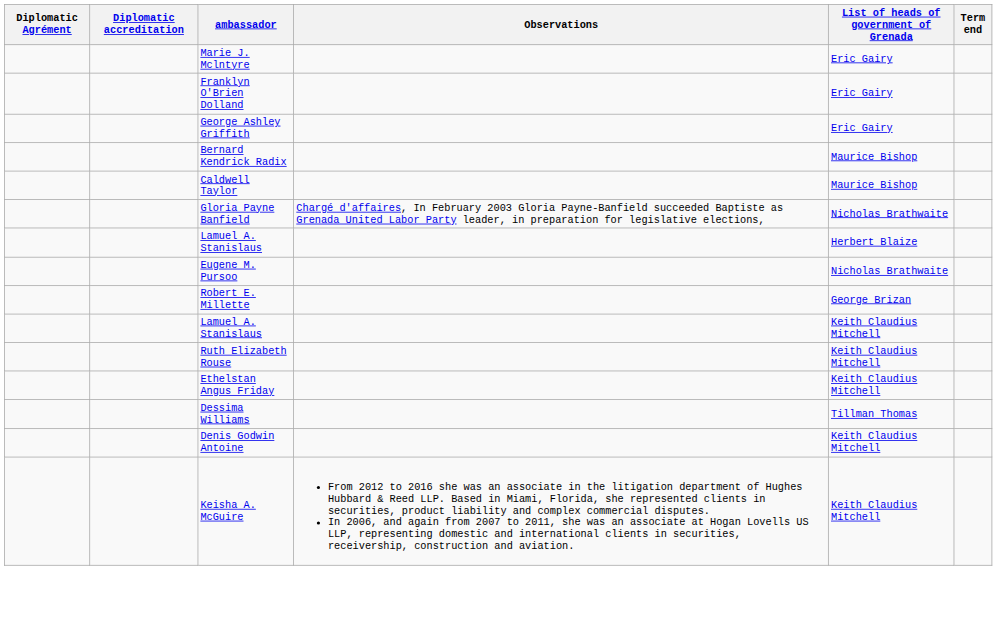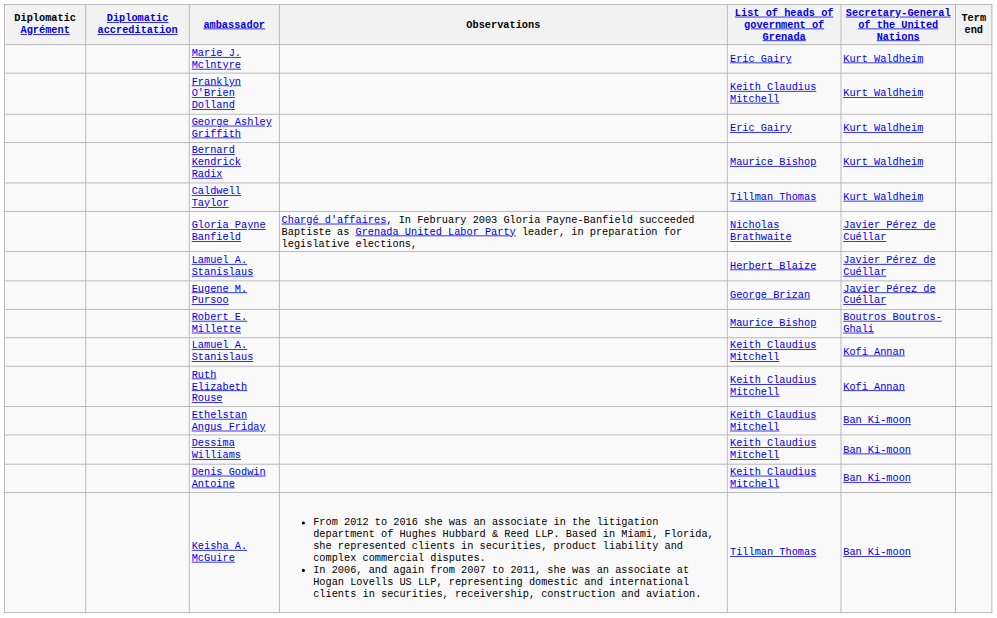 <table class="wikitable sortable">
 <tr>
 <th>Diplomatic <a href='#'>Agrément</a></th>
 <th><a href='#'>Diplomatic accreditation</a></th>
 <th><a href='#'>ambassador</a></th>
 <th>Observations</th>
 <th><a href='#'>List of heads of government of Grenada</a></th>
+<th><a href='#'>Secretary-General of the United Nations</a></th>
 <th>Term end</th>
 </tr>
 <tr>
 <td></td>
 <td></td>
 <td><a href='#'>Marie J. Mclntyre</a></td>
 <td></td>
 <td><a href='#'>Eric Gairy</a></td>
+<td><a href='#'>Kurt Waldheim</a></td>
 <td></td>
 </tr>
 <tr>
 <td></td>
 <td></td>
 <td><a href='#'>Franklyn O'Brien Dolland</a></td>
 <td></td>
-<td><a href='#'>Eric Gairy</a></td>
+<td><a href='#'>Keith Claudius Mitchell</a></td>
+<td><a href='#'>Kurt Waldheim</a></td>
 <td></td>
 </tr>
 <tr>
 <td></td>
 <td></td>
 <td><a href='#'>George Ashley Griffith</a></td>
 <td></td>
 <td><a href='#'>Eric Gairy</a></td>
+<td><a href='#'>Kurt Waldheim</a></td>
 <td></td>
 </tr>
 <tr>
 <td></td>
 <td></td>
 <td><a href='#'>Bernard Kendrick Radix</a></td>
 <td></td>
 <td><a href='#'>Maurice Bishop</a></td>
+<td><a href='#'>Kurt Waldheim</a></td>
 <td></td>
 </tr>
 <tr>
 <td></td>
 <td></td>
 <td><a href='#'>Caldwell Taylor</a></td>
 <td></td>
-<td><a href='#'>Maurice Bishop</a></td>
+<td><a href='#'>Tillman Thomas</a></td>
+<td><a href='#'>Kurt Waldheim</a></td>
 <td></td>
 </tr>
 <tr>
 <td></td>
 <td></td>
 <td><a href='#'>Gloria Payne Banfield</a></td>
 <td><a href='#'>Chargé d'affaires</a>, In February 2003 Gloria Payne-Banfield succeeded Baptiste as <a href='#'>Grenada United Labor Party</a> leader, in preparation for legislative elections,</td>
 <td><a href='#'>Nicholas Brathwaite</a></td>
+<td><a href='#'>Javier Pérez de Cuéllar</a></td>
 <td></td>
 </tr>
 <tr>
 <td></td>
 <td></td>
 <td><a href='#'>Lamuel A. Stanislaus</a></td>
 <td></td>
 <td><a href='#'>Herbert Blaize</a></td>
+<td><a href='#'>Javier Pérez de Cuéllar</a></td>
 <td></td>
 </tr>
 <tr>
 <td></td>
 <td></td>
 <td><a href='#'>Eugene M. Pursoo</a></td>
 <td></td>
-<td><a href='#'>Nicholas Brathwaite</a></td>
+<td><a href='#'>George Brizan</a></td>
+<td><a href='#'>Javier Pérez de Cuéllar</a></td>
 <td></td>
 </tr>
 <tr>
 <td></td>
 <td></td>
 <td><a href='#'>Robert E. Millette</a></td>
 <td></td>
-<td><a href='#'>George Brizan</a></td>
+<td><a href='#'>Maurice Bishop</a></td>
+<td><a href='#'>Boutros Boutros-Ghali</a></td>
 <td></td>
 </tr>
 <tr>
 <td></td>
 <td></td>
 <td><a href='#'>Lamuel A. Stanislaus</a></td>
 <td></td>
 <td><a href='#'>Keith Claudius Mitchell</a></td>
+<td><a href='#'>Kofi Annan</a></td>
 <td></td>
 </tr>
 <tr>
 <td></td>
 <td></td>
 <td><a href='#'>Ruth Elizabeth Rouse</a></td>
 <td></td>
 <td><a href='#'>Keith Claudius Mitchell</a></td>
+<td><a href='#'>Kofi Annan</a></td>
 <td></td>
 </tr>
 <tr>
 <td></td>
 <td></td>
 <td><a href='#'>Ethelstan Angus Friday</a></td>
 <td></td>
 <td><a href='#'>Keith Claudius Mitchell</a></td>
+<td><a href='#'>Ban Ki-moon</a></td>
 <td></td>
 </tr>
 <tr>
 <td></td>
 <td></td>
 <td><a href='#'>Dessima Williams</a></td>
 <td></td>
-<td><a href='#'>Tillman Thomas</a></td>
+<td><a href='#'>Keith Claudius Mitchell</a></td>
+<td><a href='#'>Ban Ki-moon</a></td>
 <td></td>
 </tr>
 <tr>
 <td></td>
 <td></td>
 <td><a href='#'>Denis Godwin Antoine</a></td>
 <td></td>
 <td><a href='#'>Keith Claudius Mitchell</a></td>
+<td><a href='#'>Ban Ki-moon</a></td>
 <td></td>
 </tr>
 <tr>
 <td></td>
 <td></td>
 <td><a href='#'>Keisha A. McGuire</a></td>
 <td><br><ul><li>From 2012 to 2016 she was an associate in the litigation department of Hughes Hubbard & Reed LLP. Based in Miami, Florida, she represented clients in securities, product liability and complex commercial disputes.</li><li>In 2006, and again from 2007 to 2011, she was an associate at Hogan Lovells US LLP, representing domestic and international clients in securities, receivership, construction and aviation.</li></ul></td>
-<td><a href='#'>Keith Claudius Mitchell</a></td>
+<td><a href='#'>Tillman Thomas</a></td>
+<td><a href='#'>Ban Ki-moon</a></td>
 <td></td>
 </tr>
 </table>
